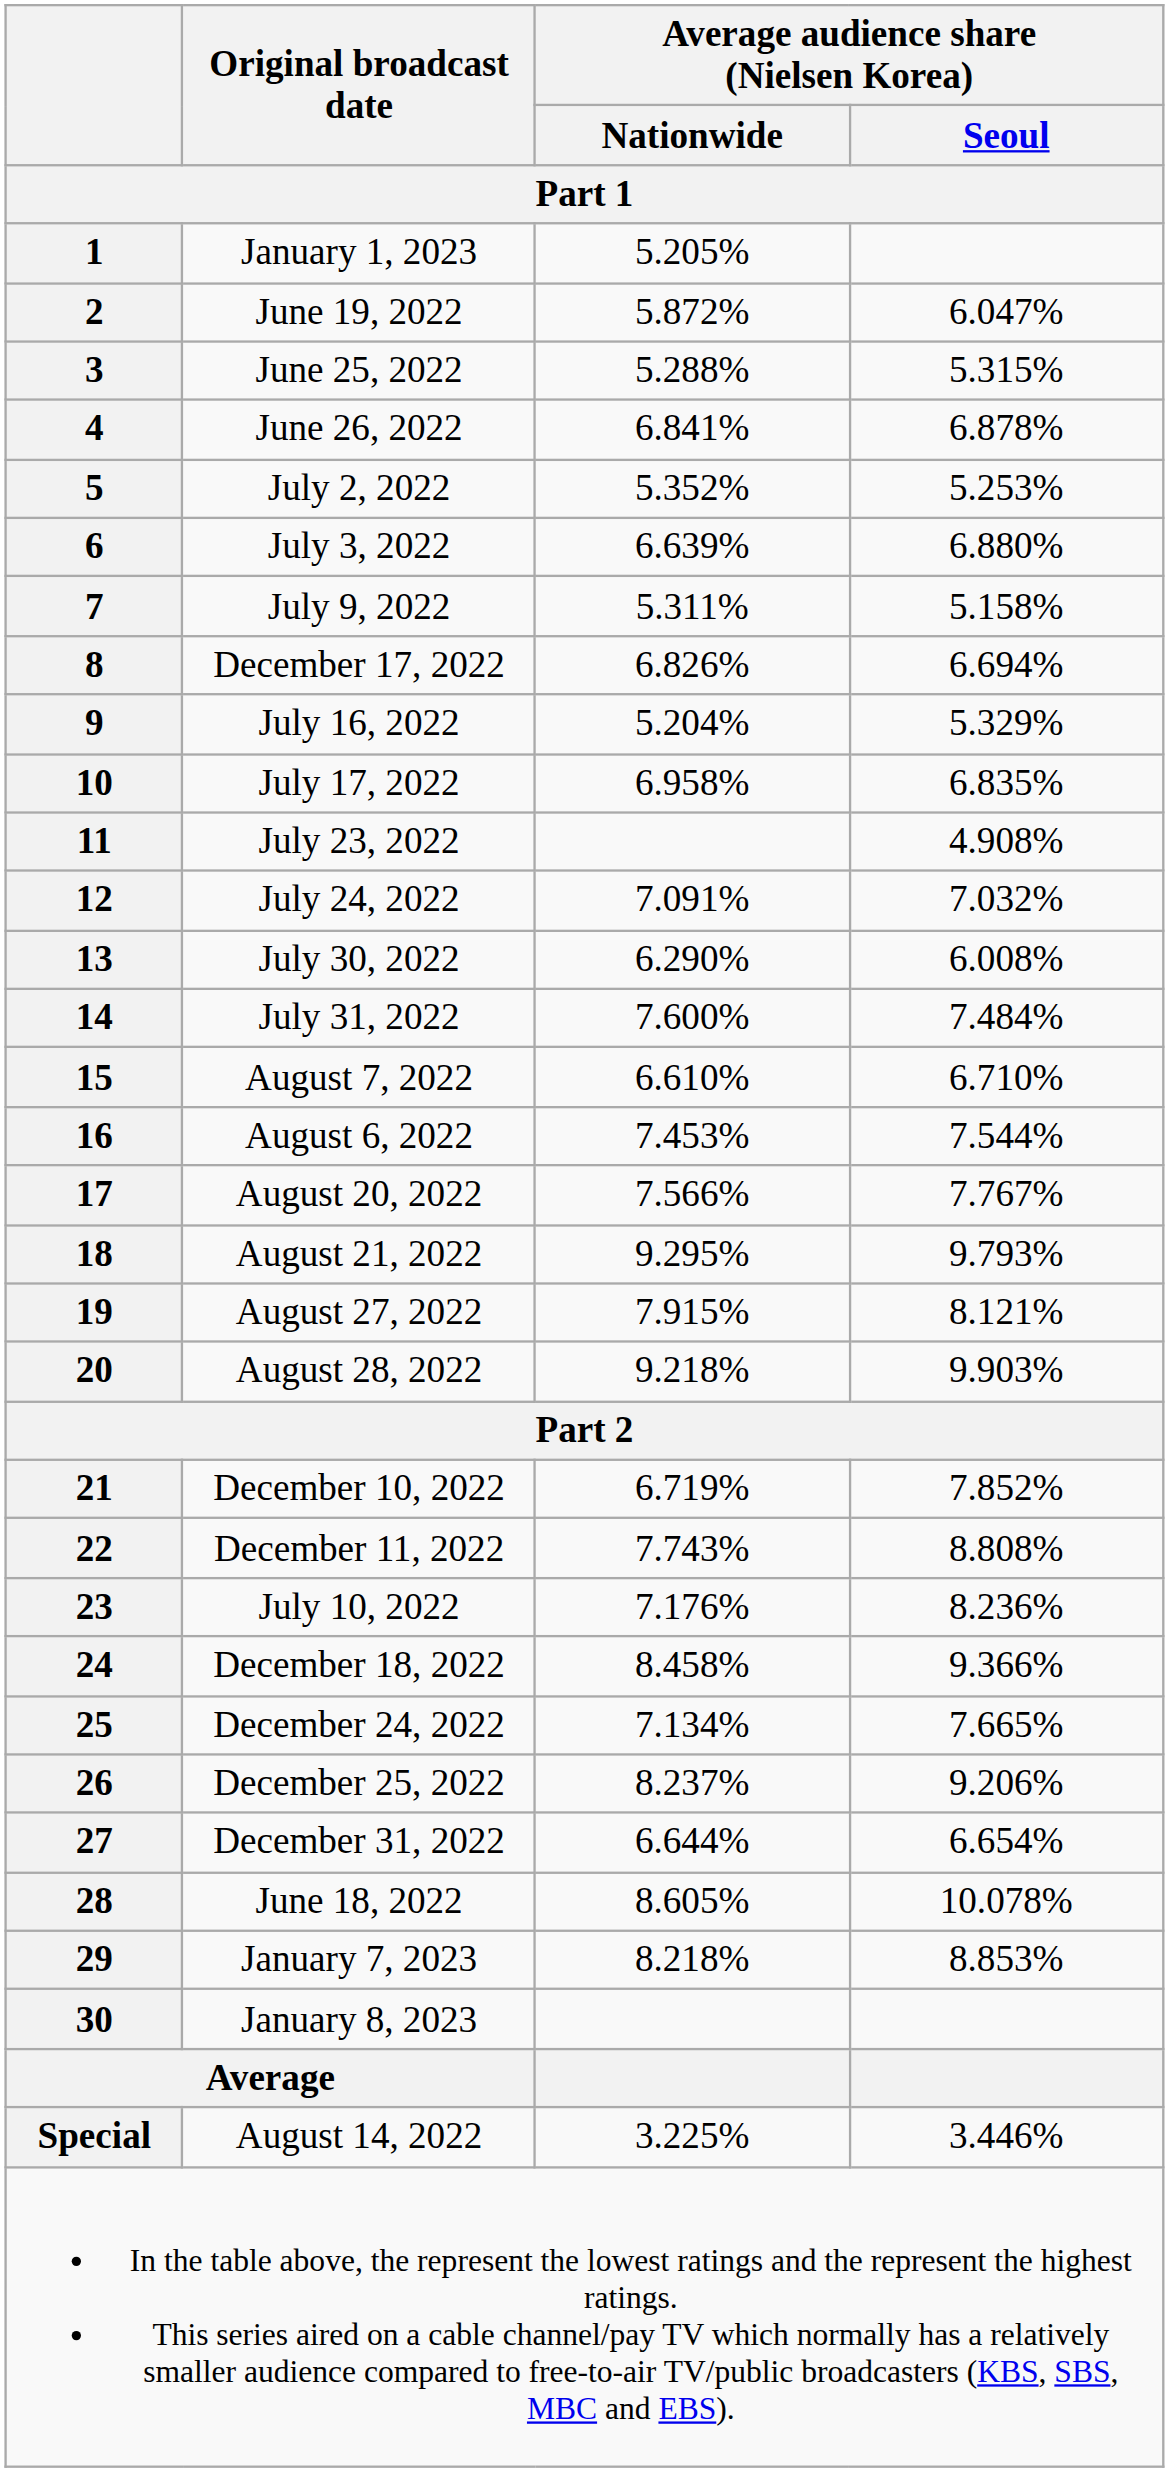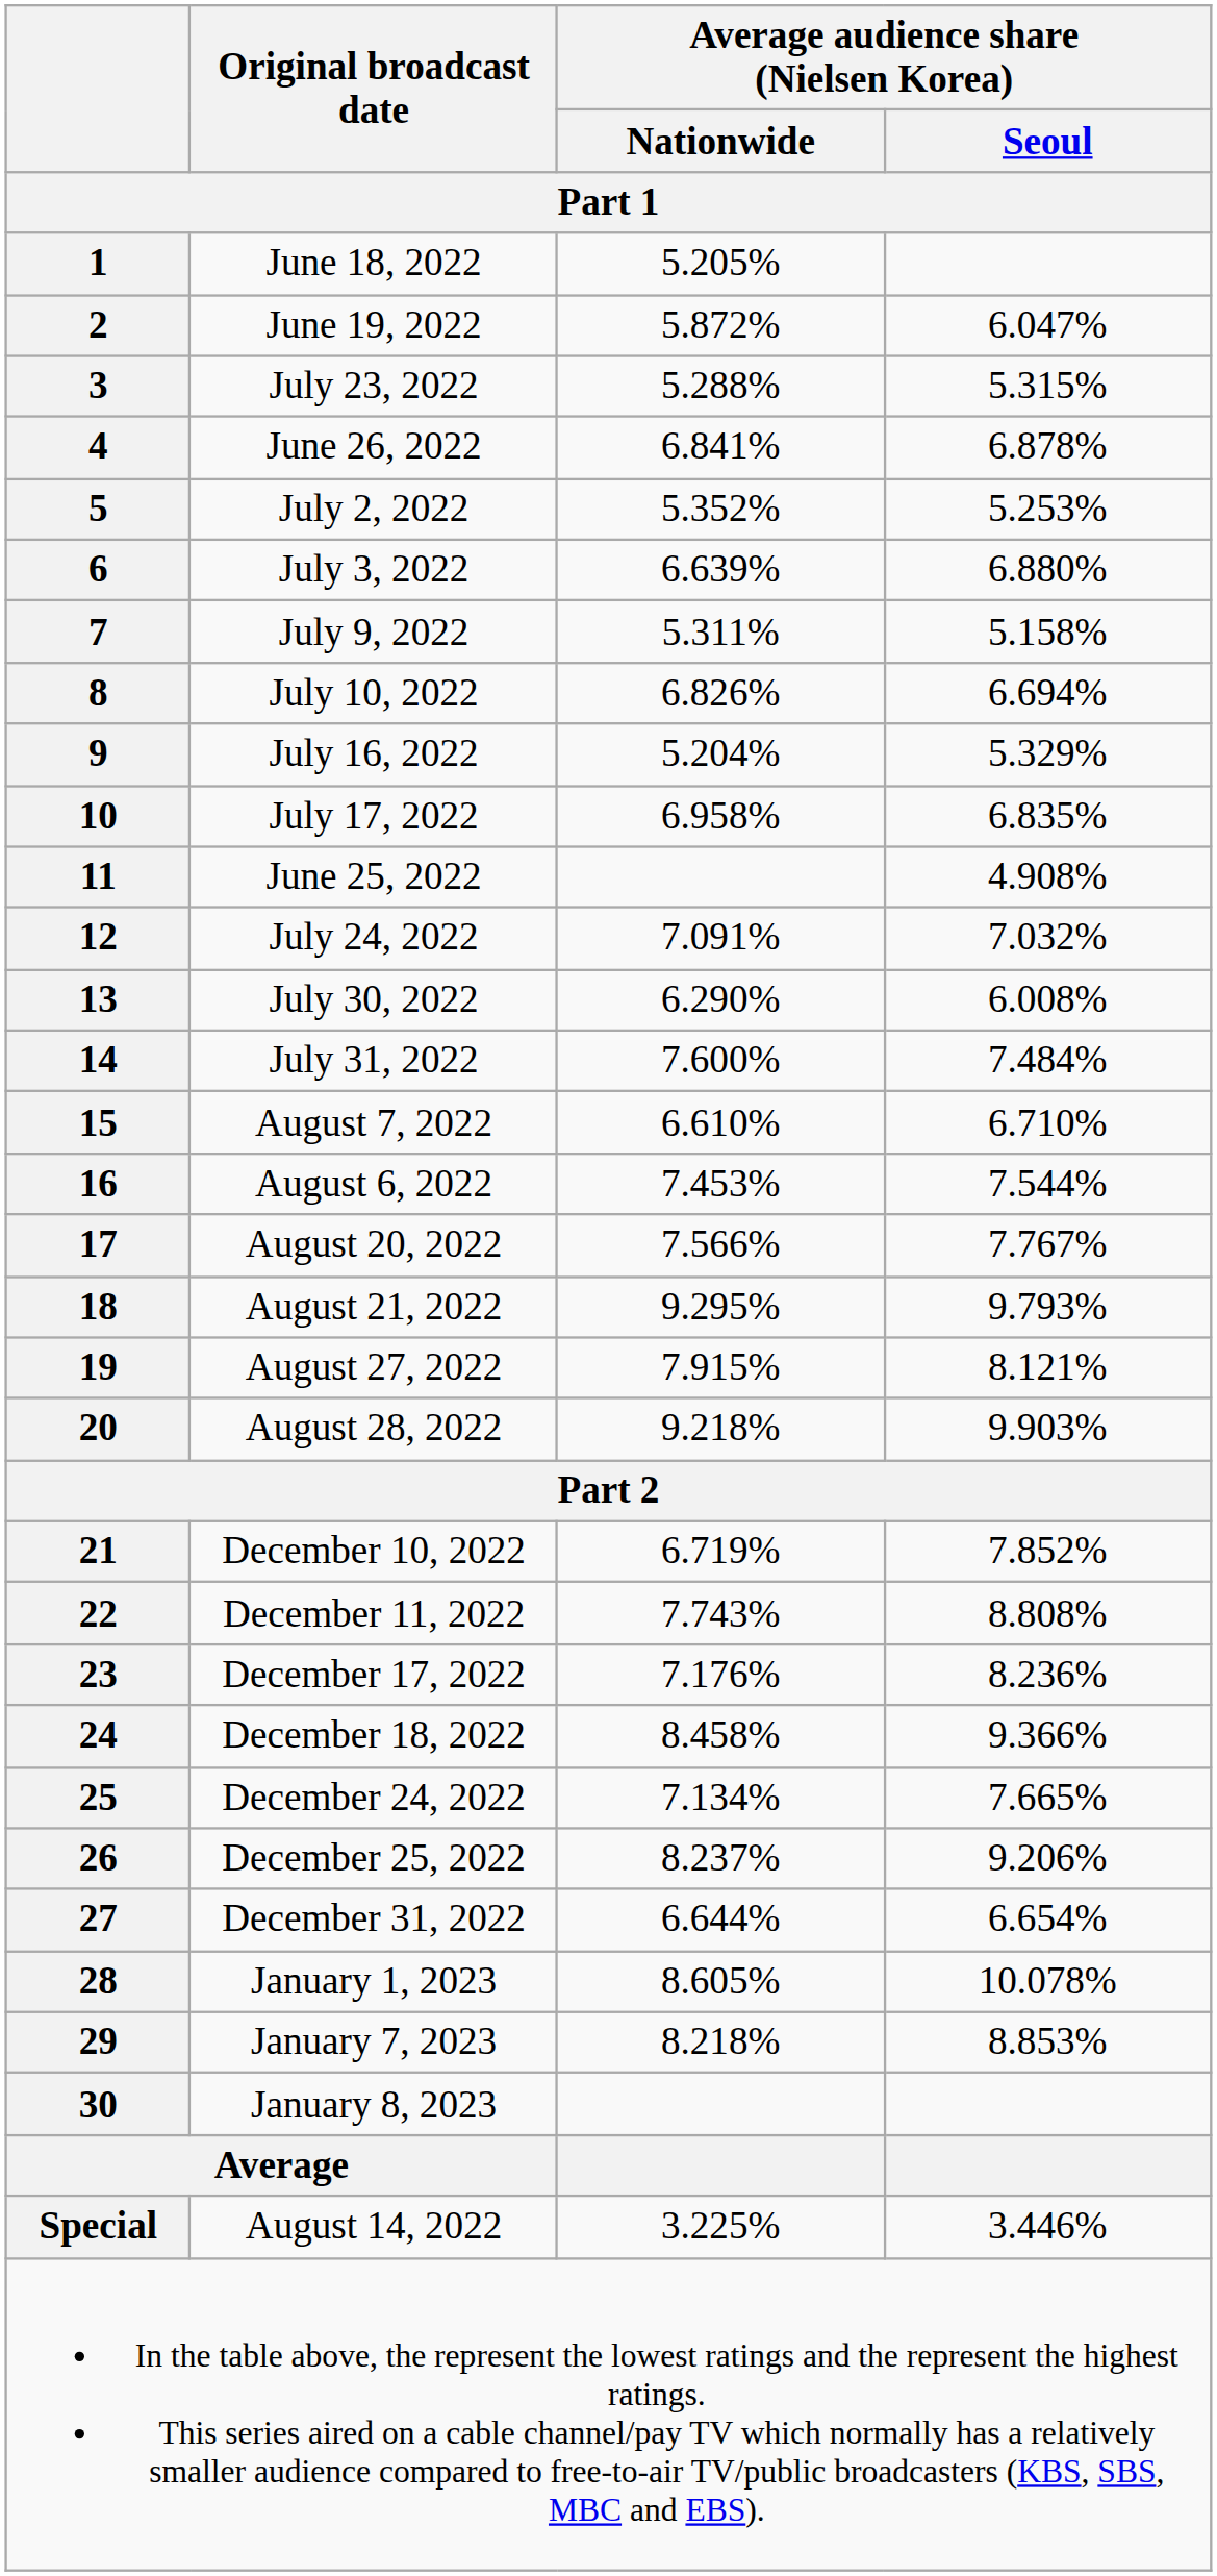 <table class="wikitable" style="margin-left:auto; margin-right:auto; width:500px; text-align:center">
 <tr>
 <th scope="col" rowspan="2"></th>
 <th scope="col" rowspan="2">Original broadcast date</th>
 <th scope="col" colspan="2">Average audience share<br>(Nielsen Korea)</th>
 </tr>
 <tr>
 <th scope="col" style="width:8em">Nationwide</th>
 <th scope="col" style="width:8em"><a href='#'>Seoul</a></th>
 </tr>
 <tr>
 <th scope="col" colspan="4">Part 1</th>
 </tr>
 <tr>
 <th scope="row">1</th>
-<td>January 1, 2023</td>
+<td>June 18, 2022</td>
 <td>5.205% </td>
 <td><strong></strong> </td>
 </tr>
 <tr>
 <th scope="row">2</th>
 <td>June 19, 2022</td>
 <td>5.872% </td>
 <td>6.047% </td>
 </tr>
 <tr>
 <th scope="row">3</th>
-<td>June 25, 2022</td>
+<td>July 23, 2022</td>
 <td>5.288% </td>
 <td>5.315% </td>
 </tr>
 <tr>
 <th scope="row">4</th>
 <td>June 26, 2022</td>
 <td>6.841% </td>
 <td>6.878% </td>
 </tr>
 <tr>
 <th scope="row">5</th>
 <td>July 2, 2022</td>
 <td>5.352% </td>
 <td>5.253% </td>
 </tr>
 <tr>
 <th scope="row">6</th>
 <td>July 3, 2022</td>
 <td>6.639% </td>
 <td>6.880% </td>
 </tr>
 <tr>
 <th scope="row">7</th>
 <td>July 9, 2022</td>
 <td>5.311% </td>
 <td>5.158% </td>
 </tr>
 <tr>
 <th scope="row">8</th>
-<td>December 17, 2022</td>
+<td>July 10, 2022</td>
 <td>6.826% </td>
 <td>6.694% </td>
 </tr>
 <tr>
 <th scope="row">9</th>
 <td>July 16, 2022</td>
 <td>5.204% </td>
 <td>5.329% </td>
 </tr>
 <tr>
 <th scope="row">10</th>
 <td>July 17, 2022</td>
 <td>6.958% </td>
 <td>6.835% </td>
 </tr>
 <tr>
 <th scope="row">11</th>
-<td>July 23, 2022</td>
+<td>June 25, 2022</td>
 <td><strong></strong> </td>
 <td>4.908% </td>
 </tr>
 <tr>
 <th scope="row">12</th>
 <td>July 24, 2022</td>
 <td>7.091% </td>
 <td>7.032% </td>
 </tr>
 <tr>
 <th scope="row">13</th>
 <td>July 30, 2022</td>
 <td>6.290% </td>
 <td>6.008% </td>
 </tr>
 <tr>
 <th scope="row">14</th>
 <td>July 31, 2022</td>
 <td>7.600% </td>
 <td>7.484% </td>
 </tr>
 <tr>
 <th scope="row">15</th>
 <td>August 7, 2022</td>
 <td>6.610% </td>
 <td>6.710% </td>
 </tr>
 <tr>
 <th scope="row">16</th>
 <td>August 6, 2022</td>
 <td>7.453% </td>
 <td>7.544% </td>
 </tr>
 <tr>
 <th scope="row">17</th>
 <td>August 20, 2022</td>
 <td>7.566% </td>
 <td>7.767% </td>
 </tr>
 <tr>
 <th scope="row">18</th>
 <td>August 21, 2022</td>
 <td>9.295% </td>
 <td>9.793% </td>
 </tr>
 <tr>
 <th scope="row">19</th>
 <td>August 27, 2022</td>
 <td>7.915% </td>
 <td>8.121% </td>
 </tr>
 <tr>
 <th scope="row">20</th>
 <td>August 28, 2022</td>
 <td>9.218% </td>
 <td>9.903% </td>
 </tr>
 <tr>
 <th scope="col" colspan="5">Part 2</th>
 </tr>
 <tr>
 <th scope="row">21</th>
 <td>December 10, 2022</td>
 <td>6.719% </td>
 <td>7.852% </td>
 </tr>
 <tr>
 <th scope="row">22</th>
 <td>December 11, 2022</td>
 <td>7.743% </td>
 <td>8.808% </td>
 </tr>
 <tr>
 <th scope="row">23</th>
-<td>July 10, 2022</td>
+<td>December 17, 2022</td>
 <td>7.176% </td>
 <td>8.236% </td>
 </tr>
 <tr>
 <th scope="row">24</th>
 <td>December 18, 2022</td>
 <td>8.458% </td>
 <td>9.366% </td>
 </tr>
 <tr>
 <th scope="row">25</th>
 <td>December 24, 2022</td>
 <td>7.134% </td>
 <td>7.665% </td>
 </tr>
 <tr>
 <th scope="row">26</th>
 <td>December 25, 2022</td>
 <td>8.237% </td>
 <td>9.206% </td>
 </tr>
 <tr>
 <th scope="row">27</th>
 <td>December 31, 2022</td>
 <td>6.644% </td>
 <td>6.654% </td>
 </tr>
 <tr>
 <th scope="row">28</th>
-<td>June 18, 2022</td>
+<td>January 1, 2023</td>
 <td>8.605% </td>
 <td>10.078% </td>
 </tr>
 <tr>
 <th scope="row">29</th>
 <td>January 7, 2023</td>
 <td>8.218% </td>
 <td>8.853% </td>
 </tr>
 <tr>
 <th scope="row">30</th>
 <td>January 8, 2023</td>
 <td><strong></strong> </td>
 <td><strong></strong> </td>
 </tr>
 <tr>
 <th colspan="2">Average</th>
 <th><strong></strong></th>
 <th><strong></strong></th>
 </tr>
 <tr>
 <th scope="row">Special</th>
 <td>August 14, 2022</td>
 <td>3.225% </td>
 <td>3.446% </td>
 </tr>
 <tr>
 <td colspan="4" style="font-size:85%"><br><ul><li>In the table above, the <strong></strong> represent the lowest ratings and the <strong></strong> represent the highest ratings.</li><li>This series aired on a cable channel/pay TV which normally has a relatively smaller audience compared to free-to-air TV/public broadcasters (<a href='#'>KBS</a>, <a href='#'>SBS</a>, <a href='#'>MBC</a> and <a href='#'>EBS</a>).</li></ul></td>
 </tr>
 </table>
